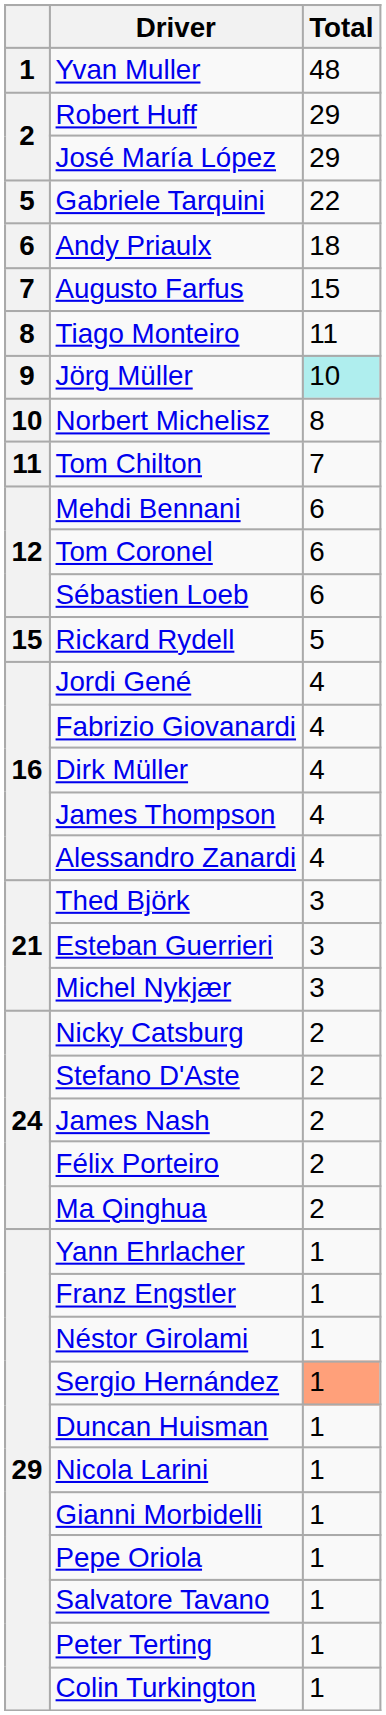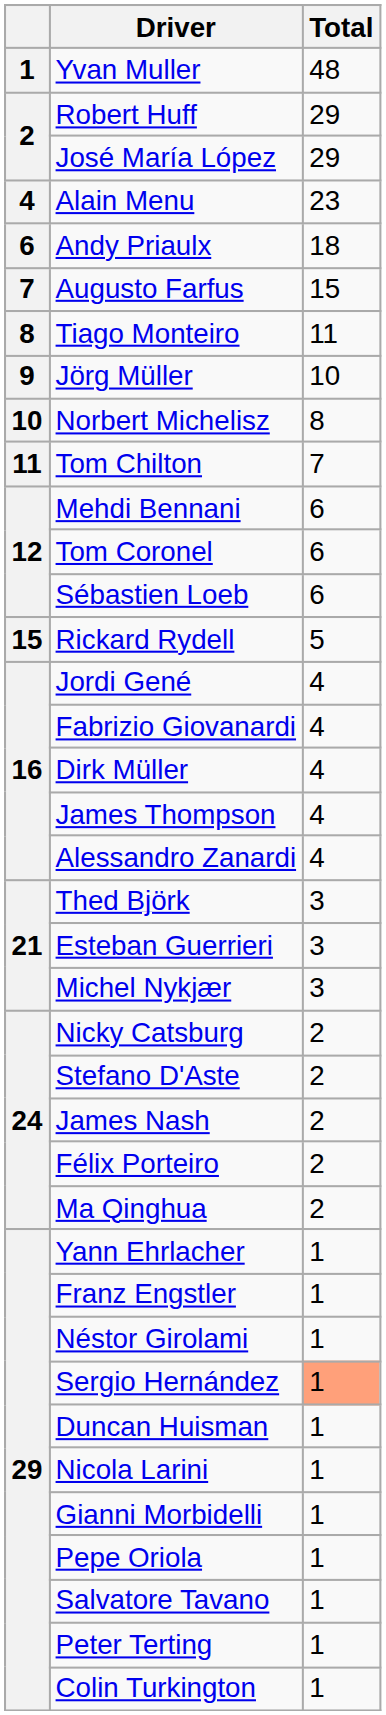 <table class="wikitable" style="font-size:85%;">
 <tr>
 <th></th>
 <th>Driver</th>
 <th>Total</th>
 </tr>
 <tr>
 <th>1</th>
 <td lign=center> <a href='#'>Yvan Muller</a></td>
 <td>48</td>
 </tr>
 <tr>
 <th rowspan="2">2</th>
 <td lign=center> <a href='#'>Robert Huff</a></td>
 <td>29</td>
 </tr>
 <tr>
 <td> <a href='#'>José María López</a></td>
 <td>29</td>
 </tr>
 <tr>
-<th>5</th>
-<td lign=center> <a href='#'>Gabriele Tarquini</a></td>
-<td>22</td>
+<th>4</th>
+<td> <a href='#'>Alain Menu</a></td>
+<td>23</td>
 </tr>
 <tr>
 <th>6</th>
 <td> <a href='#'>Andy Priaulx</a></td>
 <td>18</td>
 </tr>
 <tr>
 <th>7</th>
 <td> <a href='#'>Augusto Farfus</a></td>
 <td>15</td>
 </tr>
 <tr>
 <th>8</th>
 <td lign=center> <a href='#'>Tiago Monteiro</a></td>
 <td>11</td>
 </tr>
 <tr>
 <th>9</th>
 <td> <a href='#'>Jörg Müller</a></td>
-<td style="background: paleturquoise;">10</td>
+<td>10</td>
 </tr>
 <tr>
 <th>10</th>
 <td lign=center> <a href='#'>Norbert Michelisz</a></td>
 <td>8</td>
 </tr>
 <tr>
 <th>11</th>
 <td> <a href='#'>Tom Chilton</a></td>
 <td>7</td>
 </tr>
 <tr>
 <th rowspan="3">12</th>
 <td lign=center> <a href='#'>Mehdi Bennani</a></td>
 <td>6</td>
 </tr>
 <tr>
 <td lign=center> <a href='#'>Tom Coronel</a></td>
 <td>6</td>
 </tr>
 <tr>
 <td> <a href='#'>Sébastien Loeb</a></td>
 <td>6</td>
 </tr>
 <tr>
 <th>15</th>
 <td> <a href='#'>Rickard Rydell</a></td>
 <td>5</td>
 </tr>
 <tr>
 <th rowspan="5">16</th>
 <td> <a href='#'>Jordi Gené</a></td>
 <td>4</td>
 </tr>
 <tr>
 <td> <a href='#'>Fabrizio Giovanardi</a></td>
 <td>4</td>
 </tr>
 <tr>
 <td> <a href='#'>Dirk Müller</a></td>
 <td>4</td>
 </tr>
 <tr>
 <td> <a href='#'>James Thompson</a></td>
 <td>4</td>
 </tr>
 <tr>
 <td> <a href='#'>Alessandro Zanardi</a></td>
 <td>4</td>
 </tr>
 <tr>
 <th rowspan="3">21</th>
 <td> <a href='#'>Thed Björk</a></td>
 <td>3</td>
 </tr>
 <tr>
 <td lign=center> <a href='#'>Esteban Guerrieri</a></td>
 <td>3</td>
 </tr>
 <tr>
 <td> <a href='#'>Michel Nykjær</a></td>
 <td>3</td>
 </tr>
 <tr>
 <th rowspan="5">24</th>
 <td> <a href='#'>Nicky Catsburg</a></td>
 <td>2</td>
 </tr>
 <tr>
 <td> <a href='#'>Stefano D'Aste</a></td>
 <td>2</td>
 </tr>
 <tr>
 <td> <a href='#'>James Nash</a></td>
 <td>2</td>
 </tr>
 <tr>
 <td> <a href='#'>Félix Porteiro</a></td>
 <td>2</td>
 </tr>
 <tr>
 <td> <a href='#'>Ma Qinghua</a></td>
 <td>2</td>
 </tr>
 <tr>
 <th rowspan="11">29</th>
 <td lign=center> <a href='#'>Yann Ehrlacher</a></td>
 <td>1</td>
 </tr>
 <tr>
 <td> <a href='#'>Franz Engstler</a></td>
 <td>1</td>
 </tr>
 <tr>
 <td> <a href='#'>Néstor Girolami</a></td>
 <td>1</td>
 </tr>
 <tr>
 <td> <a href='#'>Sergio Hernández</a></td>
 <td style="background: lightsalmon;">1</td>
 </tr>
 <tr>
 <td> <a href='#'>Duncan Huisman</a></td>
 <td>1</td>
 </tr>
 <tr>
 <td> <a href='#'>Nicola Larini</a></td>
 <td>1</td>
 </tr>
 <tr>
 <td> <a href='#'>Gianni Morbidelli</a></td>
 <td>1</td>
 </tr>
 <tr>
 <td lign=center> <a href='#'>Pepe Oriola</a></td>
 <td>1</td>
 </tr>
 <tr>
 <td> <a href='#'>Salvatore Tavano</a></td>
 <td>1</td>
 </tr>
 <tr>
 <td> <a href='#'>Peter Terting</a></td>
 <td>1</td>
 </tr>
 <tr>
 <td> <a href='#'>Colin Turkington</a></td>
 <td>1</td>
 </tr>
 </table>
